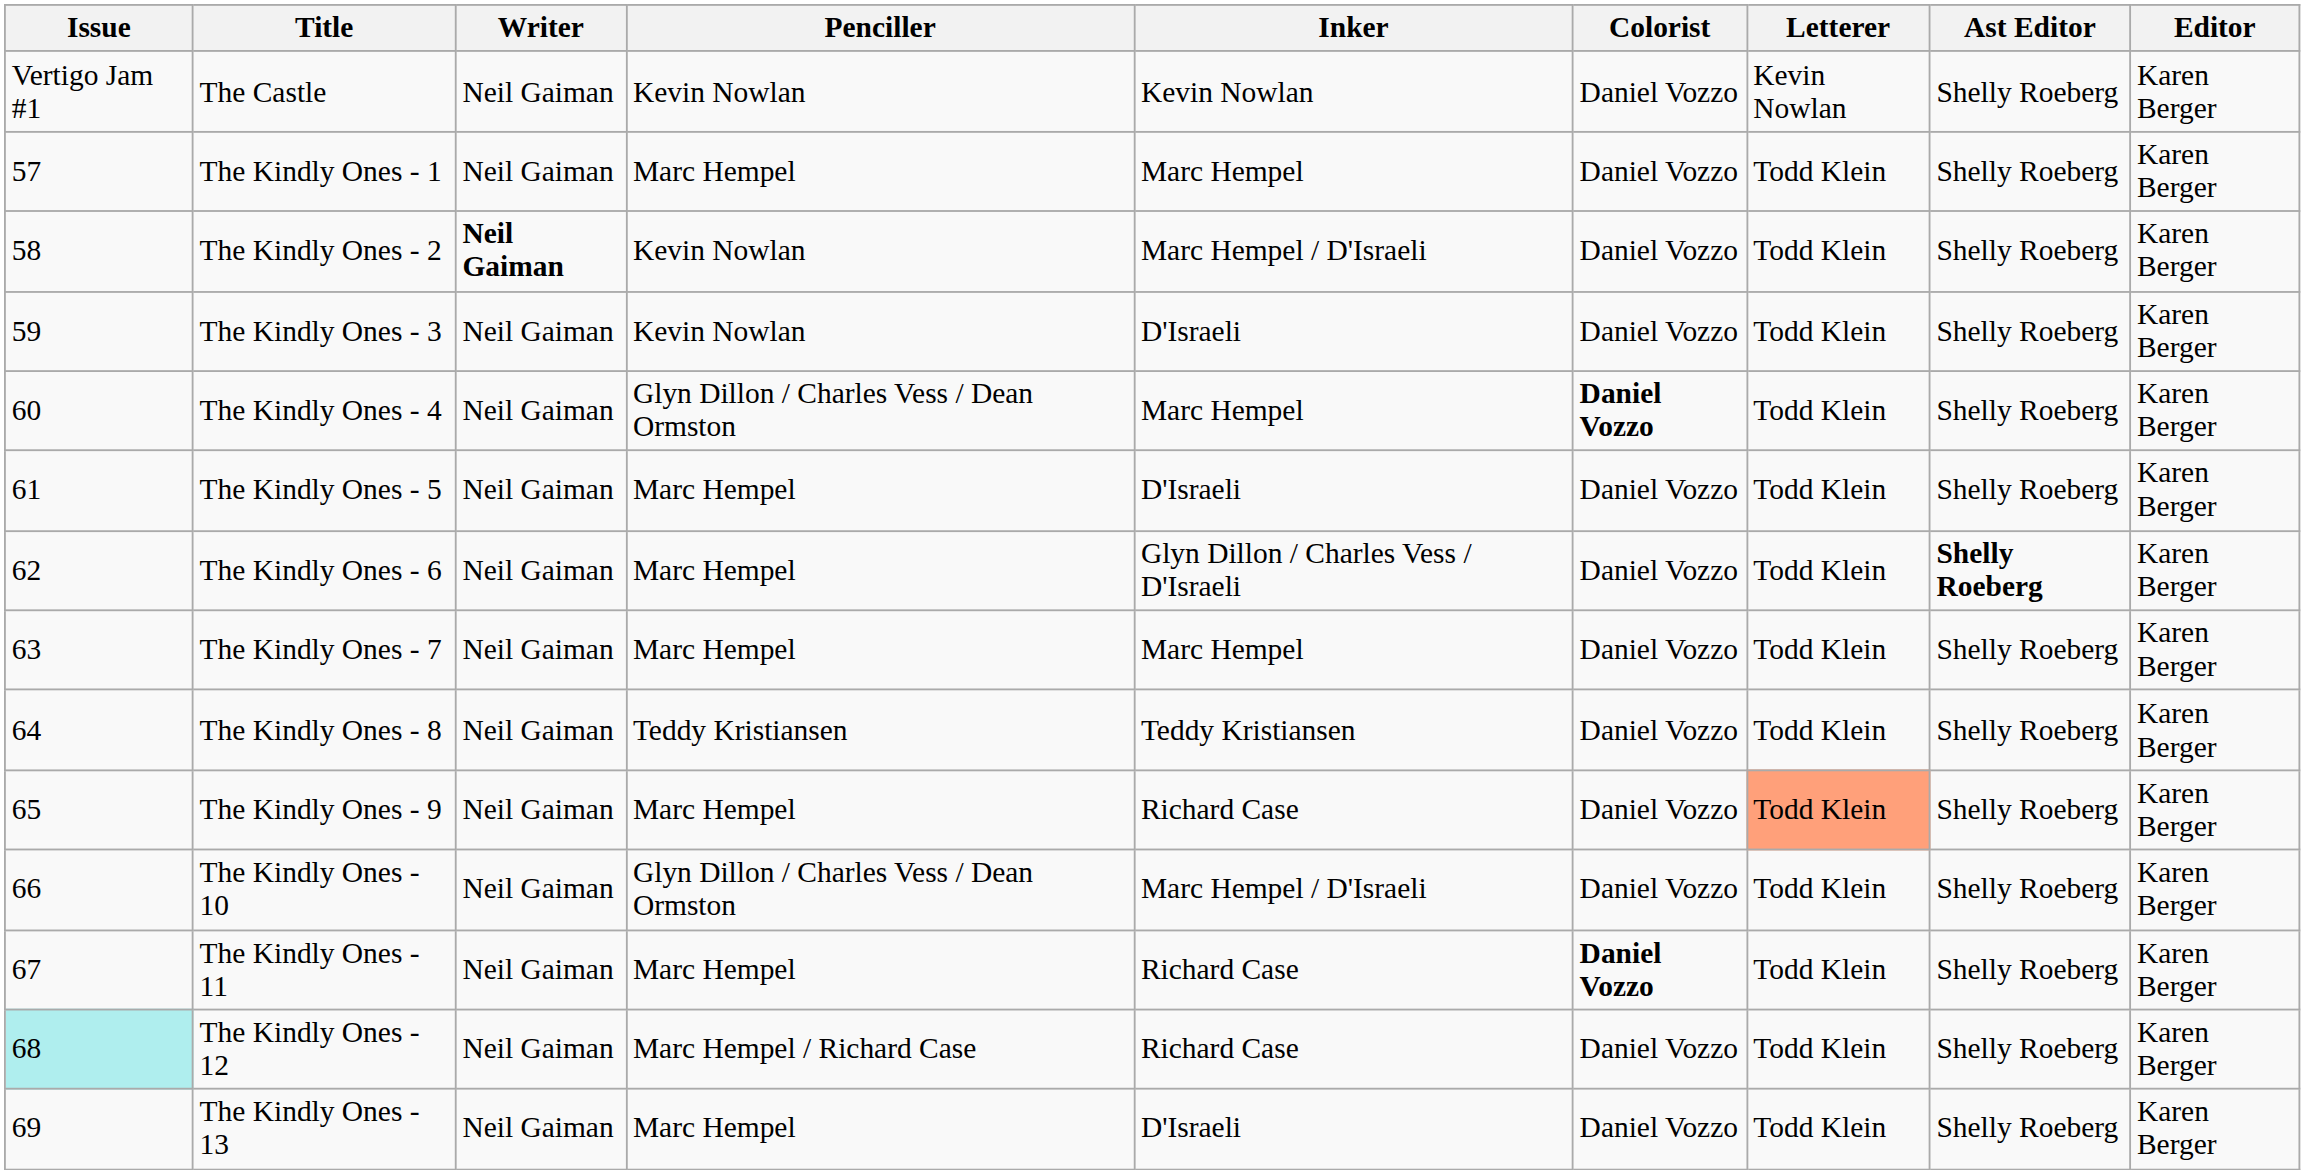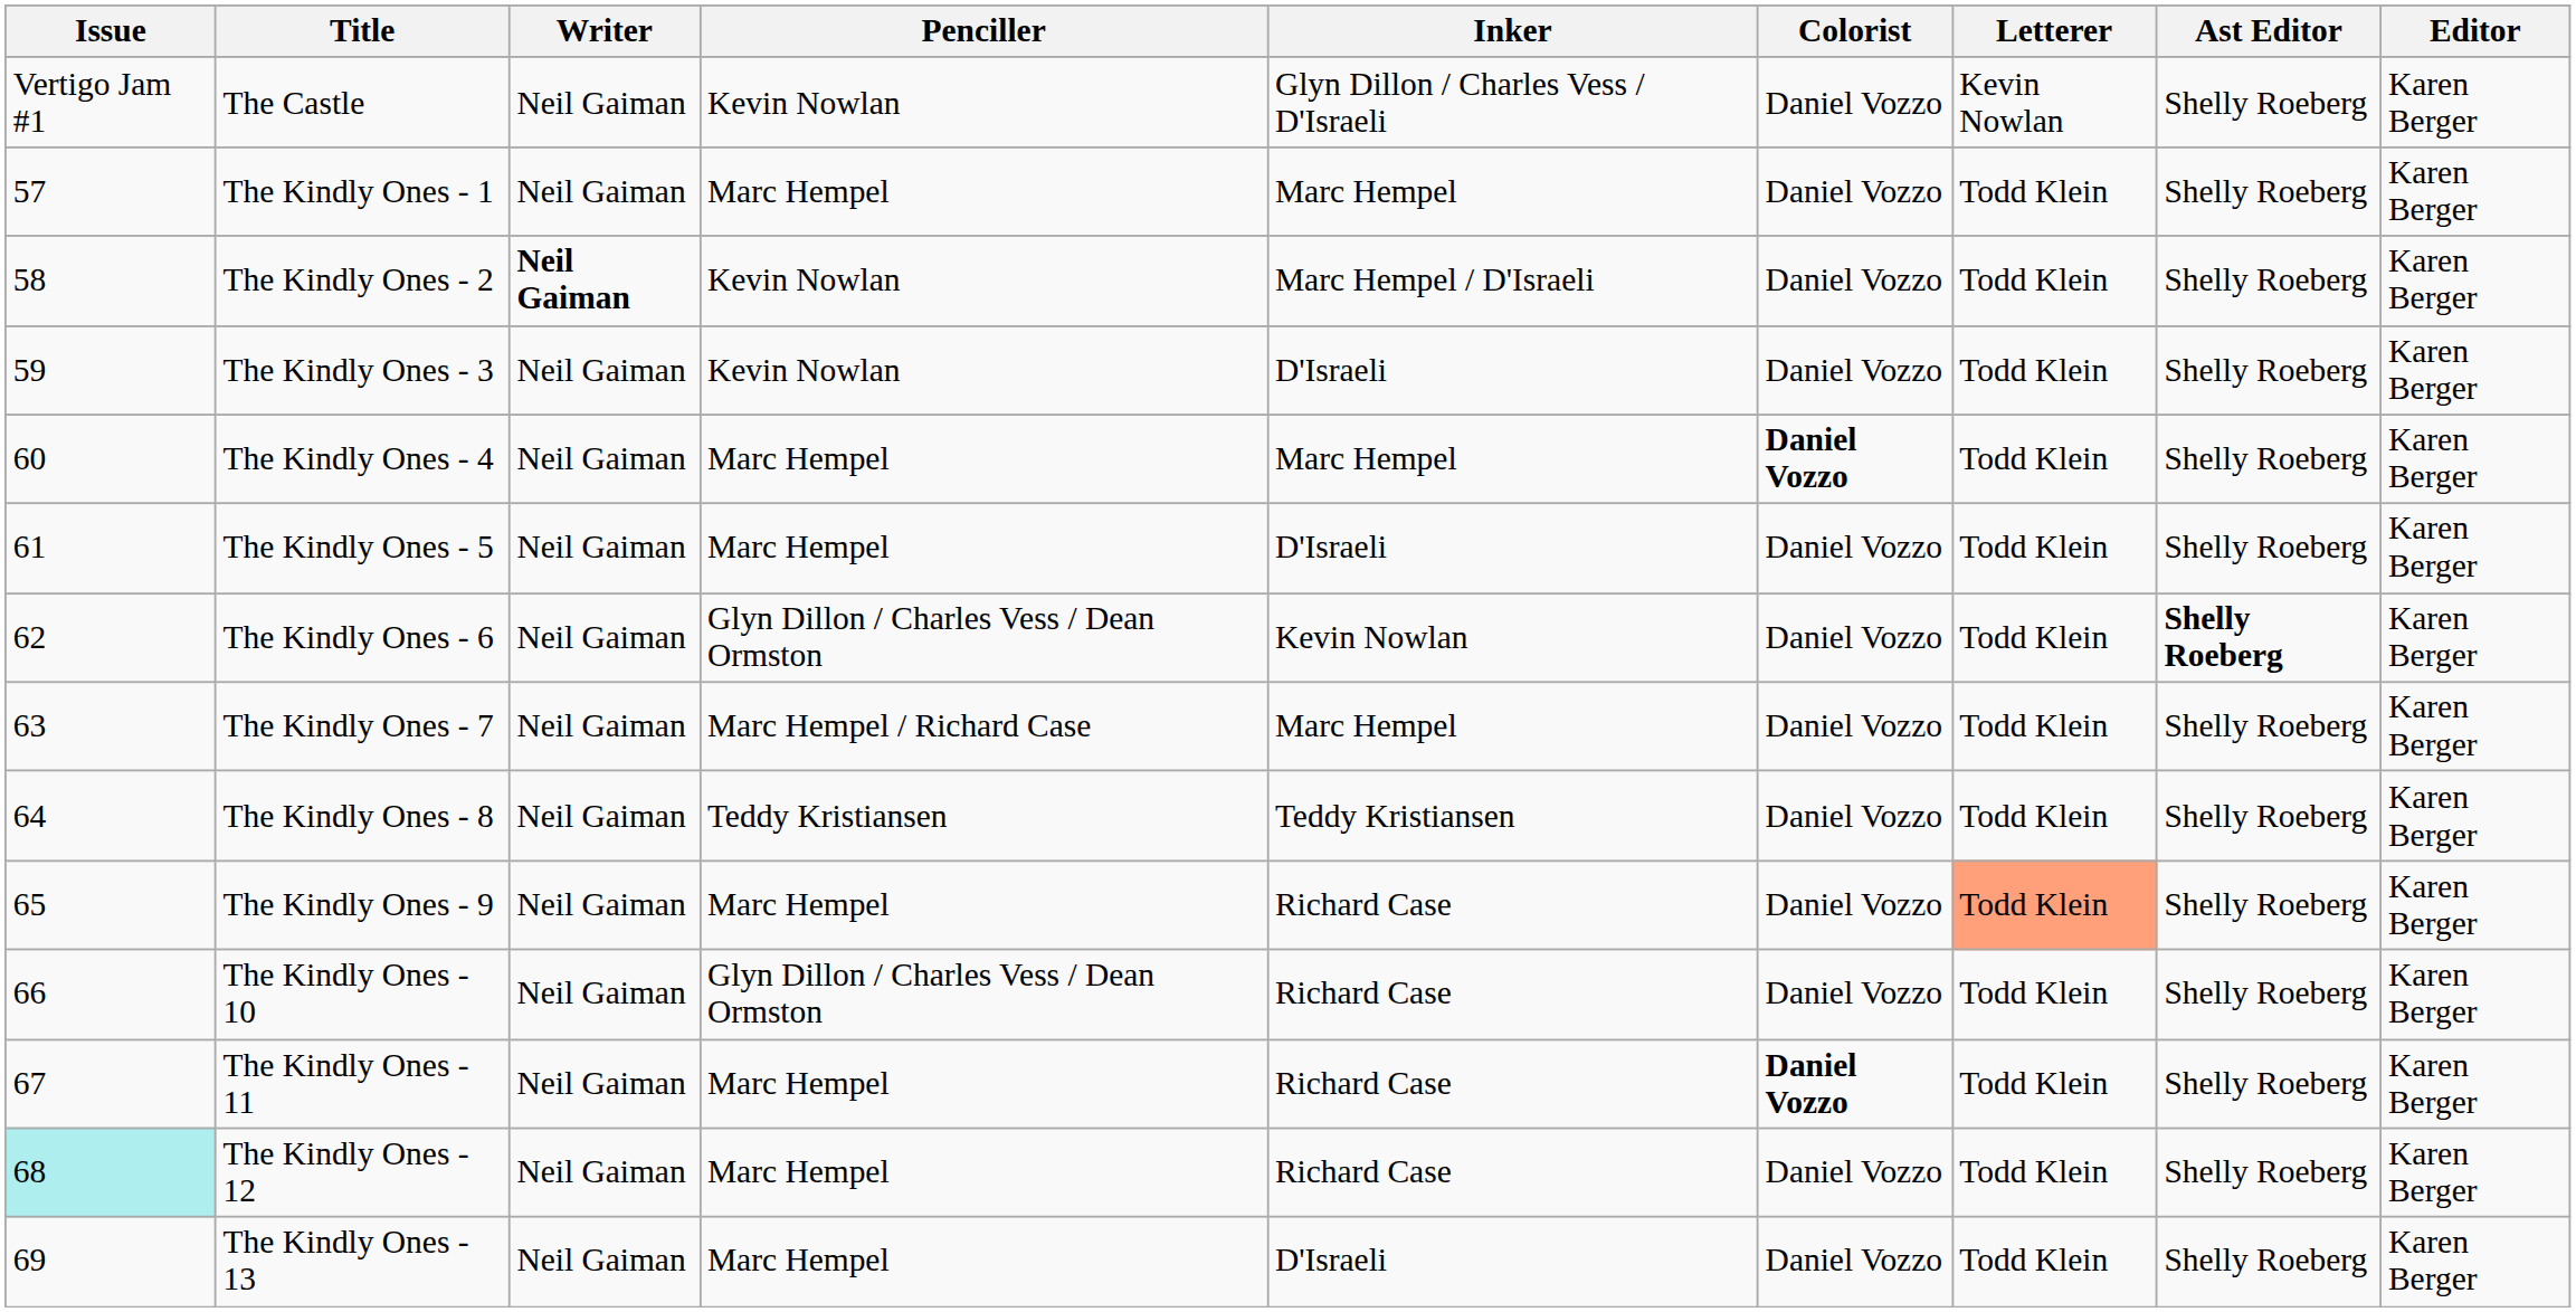 <table class="wikitable">
 <tr>
 <th>Issue</th>
 <th>Title</th>
 <th>Writer</th>
 <th>Penciller</th>
 <th>Inker</th>
 <th>Colorist</th>
 <th>Letterer</th>
 <th>Ast Editor</th>
 <th>Editor</th>
 </tr>
 <tr>
 <td>Vertigo Jam #1</td>
 <td>The Castle</td>
 <td>Neil Gaiman</td>
 <td>Kevin Nowlan</td>
-<td>Kevin Nowlan</td>
+<td>Glyn Dillon / Charles Vess / D'Israeli</td>
 <td>Daniel Vozzo</td>
 <td>Kevin Nowlan</td>
 <td>Shelly Roeberg</td>
 <td>Karen Berger</td>
 </tr>
 <tr>
 <td>57</td>
 <td>The Kindly Ones - 1</td>
 <td>Neil Gaiman</td>
 <td>Marc Hempel</td>
 <td>Marc Hempel</td>
 <td>Daniel Vozzo</td>
 <td>Todd Klein</td>
 <td>Shelly Roeberg</td>
 <td>Karen Berger</td>
 </tr>
 <tr>
 <td>58</td>
 <td>The Kindly Ones - 2</td>
 <td><strong>Neil Gaiman</strong></td>
 <td>Kevin Nowlan</td>
 <td>Marc Hempel / D'Israeli</td>
 <td>Daniel Vozzo</td>
 <td>Todd Klein</td>
 <td>Shelly Roeberg</td>
 <td>Karen Berger</td>
 </tr>
 <tr>
 <td>59</td>
 <td>The Kindly Ones - 3</td>
 <td>Neil Gaiman</td>
 <td>Kevin Nowlan</td>
 <td>D'Israeli</td>
 <td>Daniel Vozzo</td>
 <td>Todd Klein</td>
 <td>Shelly Roeberg</td>
 <td>Karen Berger</td>
 </tr>
 <tr>
 <td>60</td>
 <td>The Kindly Ones - 4</td>
 <td>Neil Gaiman</td>
-<td>Glyn Dillon / Charles Vess / Dean Ormston</td>
+<td>Marc Hempel</td>
 <td>Marc Hempel</td>
 <td><strong>Daniel Vozzo</strong></td>
 <td>Todd Klein</td>
 <td>Shelly Roeberg</td>
 <td>Karen Berger</td>
 </tr>
 <tr>
 <td>61</td>
 <td>The Kindly Ones - 5</td>
 <td>Neil Gaiman</td>
 <td>Marc Hempel</td>
 <td>D'Israeli</td>
 <td>Daniel Vozzo</td>
 <td>Todd Klein</td>
 <td>Shelly Roeberg</td>
 <td>Karen Berger</td>
 </tr>
 <tr>
 <td>62</td>
 <td>The Kindly Ones - 6</td>
 <td>Neil Gaiman</td>
-<td>Marc Hempel</td>
-<td>Glyn Dillon / Charles Vess / D'Israeli</td>
+<td>Glyn Dillon / Charles Vess / Dean Ormston</td>
+<td>Kevin Nowlan</td>
 <td>Daniel Vozzo</td>
 <td>Todd Klein</td>
 <td><strong>Shelly Roeberg</strong></td>
 <td>Karen Berger</td>
 </tr>
 <tr>
 <td>63</td>
 <td>The Kindly Ones - 7</td>
 <td>Neil Gaiman</td>
-<td>Marc Hempel</td>
+<td>Marc Hempel / Richard Case</td>
 <td>Marc Hempel</td>
 <td>Daniel Vozzo</td>
 <td>Todd Klein</td>
 <td>Shelly Roeberg</td>
 <td>Karen Berger</td>
 </tr>
 <tr>
 <td>64</td>
 <td>The Kindly Ones - 8</td>
 <td>Neil Gaiman</td>
 <td>Teddy Kristiansen</td>
 <td>Teddy Kristiansen</td>
 <td>Daniel Vozzo</td>
 <td>Todd Klein</td>
 <td>Shelly Roeberg</td>
 <td>Karen Berger</td>
 </tr>
 <tr>
 <td>65</td>
 <td>The Kindly Ones - 9</td>
 <td>Neil Gaiman</td>
 <td>Marc Hempel</td>
 <td>Richard Case</td>
 <td>Daniel Vozzo</td>
 <td style="background: lightsalmon;">Todd Klein</td>
 <td>Shelly Roeberg</td>
 <td>Karen Berger</td>
 </tr>
 <tr>
 <td>66</td>
 <td>The Kindly Ones - 10</td>
 <td>Neil Gaiman</td>
 <td>Glyn Dillon / Charles Vess / Dean Ormston</td>
-<td>Marc Hempel / D'Israeli</td>
+<td>Richard Case</td>
 <td>Daniel Vozzo</td>
 <td>Todd Klein</td>
 <td>Shelly Roeberg</td>
 <td>Karen Berger</td>
 </tr>
 <tr>
 <td>67</td>
 <td>The Kindly Ones - 11</td>
 <td>Neil Gaiman</td>
 <td>Marc Hempel</td>
 <td>Richard Case</td>
 <td><strong>Daniel Vozzo</strong></td>
 <td>Todd Klein</td>
 <td>Shelly Roeberg</td>
 <td>Karen Berger</td>
 </tr>
 <tr>
 <td style="background: paleturquoise;">68</td>
 <td>The Kindly Ones - 12</td>
 <td>Neil Gaiman</td>
-<td>Marc Hempel / Richard Case</td>
+<td>Marc Hempel</td>
 <td>Richard Case</td>
 <td>Daniel Vozzo</td>
 <td>Todd Klein</td>
 <td>Shelly Roeberg</td>
 <td>Karen Berger</td>
 </tr>
 <tr>
 <td>69</td>
 <td>The Kindly Ones - 13</td>
 <td>Neil Gaiman</td>
 <td>Marc Hempel</td>
 <td>D'Israeli</td>
 <td>Daniel Vozzo</td>
 <td>Todd Klein</td>
 <td>Shelly Roeberg</td>
 <td>Karen Berger</td>
 </tr>
 </table>
